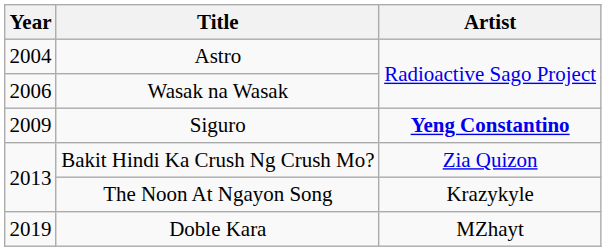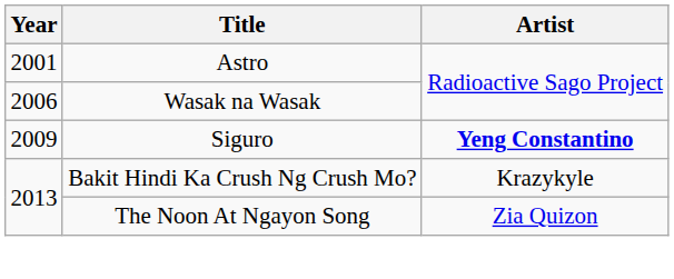 <table class="wikitable" style="text-align: center; font-size:95%;">
 <tr>
 <th>Year</th>
 <th>Title</th>
 <th>Artist</th>
 </tr>
 <tr>
-<td rowspan="1">2004</td>
+<td rowspan="1">2001</td>
 <td>Astro</td>
 <td rowspan="2"><a href='#'>Radioactive Sago Project</a></td>
 </tr>
 <tr>
 <td>2006</td>
 <td>Wasak na Wasak</td>
 </tr>
 <tr>
 <td rowspan="1">2009</td>
 <td>Siguro</td>
 <td><strong><a href='#'>Yeng Constantino</a></strong></td>
 </tr>
 <tr>
 <td rowspan="2">2013</td>
 <td>Bakit Hindi Ka Crush Ng Crush Mo?</td>
-<td><a href='#'>Zia Quizon</a></td>
+<td>Krazykyle</td>
 </tr>
 <tr>
 <td>The Noon At Ngayon Song</td>
-<td>Krazykyle</td>
-</tr>
-<tr>
-<td rowspan="1">2019</td>
-<td>Doble Kara</td>
-<td>MZhayt</td>
+<td><a href='#'>Zia Quizon</a></td>
 </tr>
 </table>
